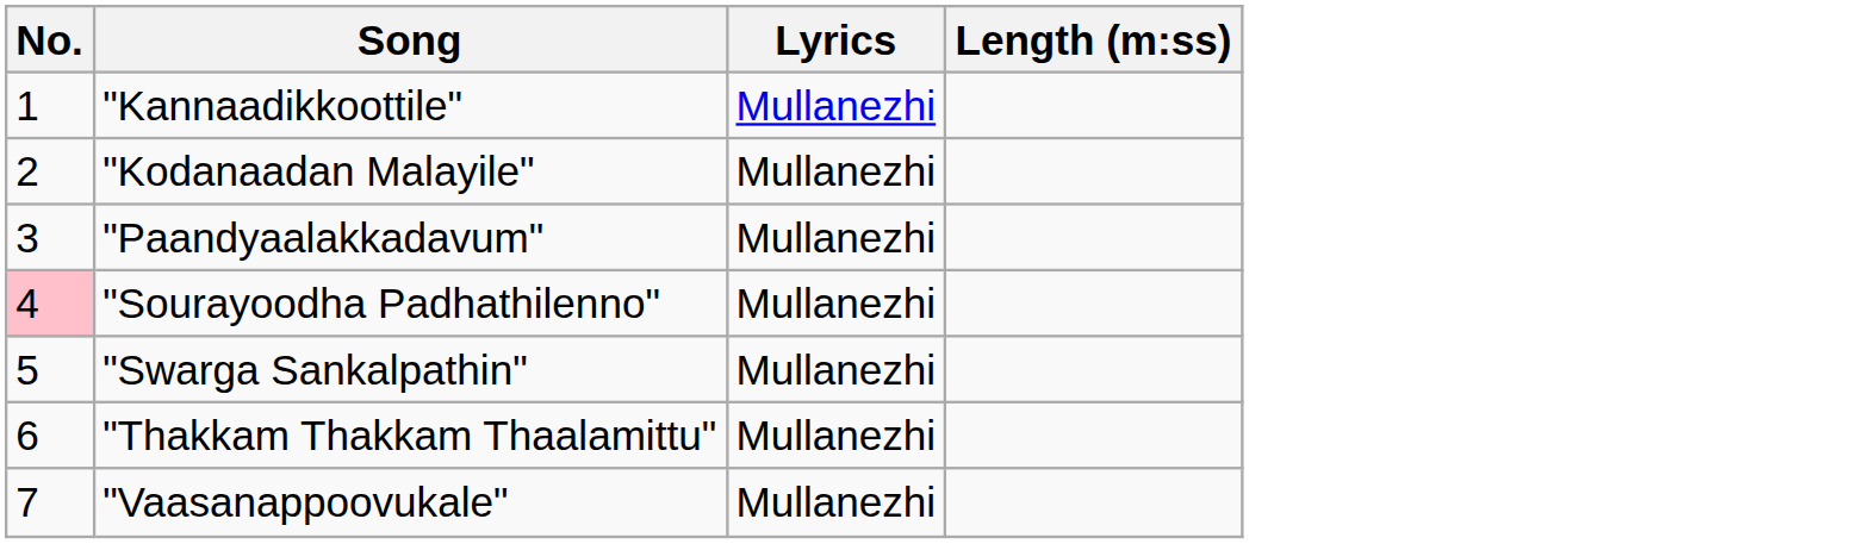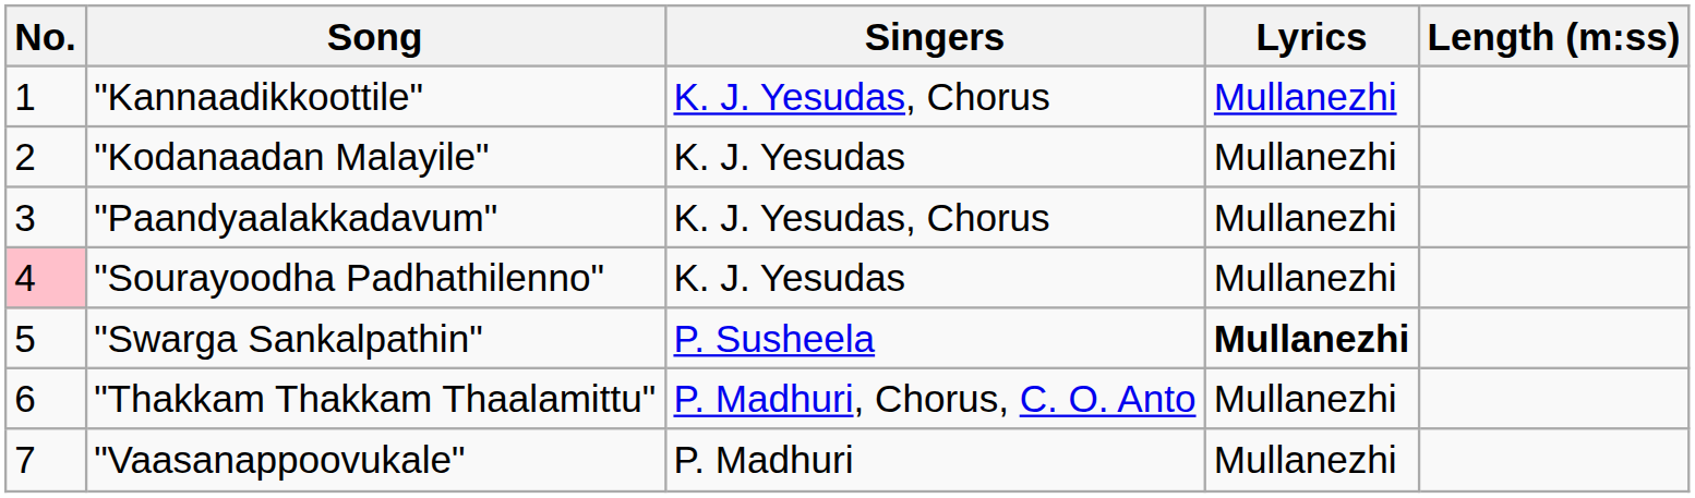 <table class="wikitable" style="font-size:95%;">
 <tr>
 <th>No.</th>
 <th>Song</th>
+<th>Singers</th>
 <th>Lyrics</th>
 <th>Length (m:ss)</th>
 </tr>
 <tr>
 <td>1</td>
 <td>"Kannaadikkoottile"</td>
+<td><a href='#'>K. J. Yesudas</a>, Chorus</td>
 <td><a href='#'>Mullanezhi</a></td>
 <td></td>
 </tr>
 <tr>
 <td>2</td>
 <td>"Kodanaadan Malayile"</td>
+<td>K. J. Yesudas</td>
 <td>Mullanezhi</td>
 <td></td>
 </tr>
 <tr>
 <td>3</td>
 <td>"Paandyaalakkadavum"</td>
+<td>K. J. Yesudas, Chorus</td>
 <td>Mullanezhi</td>
 <td></td>
 </tr>
 <tr>
 <td style="background: pink;">4</td>
 <td>"Sourayoodha Padhathilenno"</td>
+<td>K. J. Yesudas</td>
 <td>Mullanezhi</td>
 <td></td>
 </tr>
 <tr>
 <td>5</td>
 <td>"Swarga Sankalpathin"</td>
-<td>Mullanezhi</td>
+<td><a href='#'>P. Susheela</a></td>
+<td><strong>Mullanezhi</strong></td>
 <td></td>
 </tr>
 <tr>
 <td>6</td>
 <td>"Thakkam Thakkam Thaalamittu"</td>
+<td><a href='#'>P. Madhuri</a>, Chorus, <a href='#'>C. O. Anto</a></td>
 <td>Mullanezhi</td>
 <td></td>
 </tr>
 <tr>
 <td>7</td>
 <td>"Vaasanappoovukale"</td>
+<td>P. Madhuri</td>
 <td>Mullanezhi</td>
 <td></td>
 </tr>
 </table>
